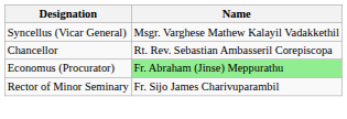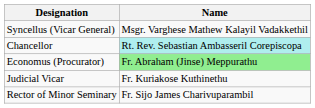 <table class="wikitable">
 <tr>
 <th>Designation</th>
 <th>Name</th>
 </tr>
 <tr>
 <td>Syncellus (Vicar General)</td>
 <td>Msgr. Varghese Mathew Kalayil Vadakkethil</td>
 </tr>
 <tr>
 <td>Chancellor</td>
-<td>Rt. Rev. Sebastian Ambasseril Corepiscopa</td>
+<td style="background: paleturquoise;">Rt. Rev. Sebastian Ambasseril Corepiscopa</td>
 </tr>
 <tr>
 <td>Economus (Procurator)</td>
 <td style="background: lightgreen;">Fr. Abraham (Jinse) Meppurathu</td>
 </tr>
 <tr>
+<td>Judicial Vicar</td>
+<td>Fr. Kuriakose Kuthinethu</td>
+</tr>
+<tr>
 <td>Rector of Minor Seminary</td>
 <td>Fr. Sijo James Charivuparambil</td>
 </tr>
 </table>
